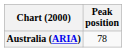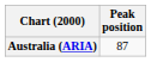 <table class="wikitable plainrowheaders" style="text-align:center">
 <tr>
 <th scope="col">Chart (2000)</th>
 <th scope="col">Peak<br>position</th>
 </tr>
 <tr>
 <th scope="row">Australia (<a href='#'>ARIA</a>)</th>
-<td>78</td>
+<td>87</td>
 </tr>
 </table>
